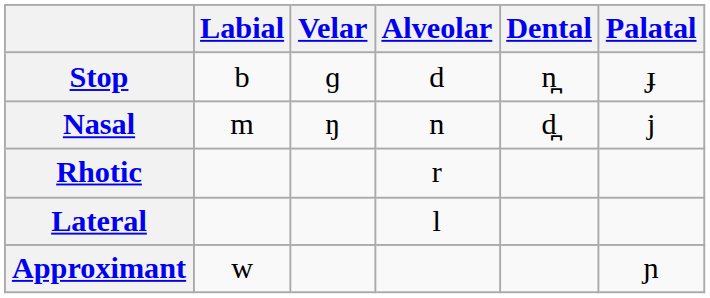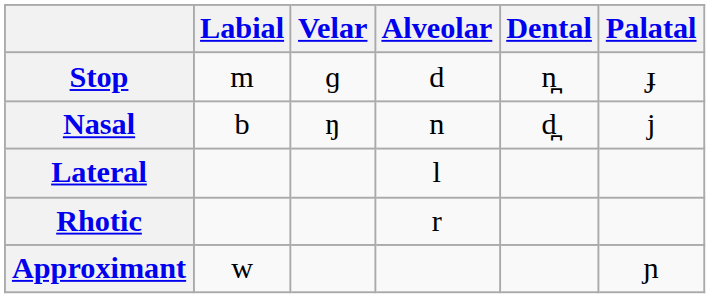 <table class="wikitable">
 <tr>
 <th></th>
 <th><a href='#'>Labial</a></th>
 <th><a href='#'>Velar</a></th>
 <th><a href='#'>Alveolar</a></th>
 <th><a href='#'>Dental</a></th>
 <th><a href='#'>Palatal</a></th>
 </tr>
 <tr align="center">
 <th><a href='#'>Stop</a></th>
-<td>b</td>
+<td>m</td>
 <td>ɡ</td>
 <td>d</td>
 <td>n̪</td>
 <td>ɟ</td>
 </tr>
 <tr align="center">
 <th><a href='#'>Nasal</a></th>
-<td>m</td>
+<td>b</td>
 <td>ŋ</td>
 <td>n</td>
 <td>d̪</td>
 <td>j</td>
 </tr>
 <tr align="center">
+<th><a href='#'>Lateral</a></th>
+<td></td>
+<td></td>
+<td>l</td>
+<td></td>
+<td></td>
+</tr>
+<tr align="center">
 <th><a href='#'>Rhotic</a></th>
 <td></td>
 <td></td>
 <td>r</td>
-<td></td>
-<td></td>
-</tr>
-<tr align="center">
-<th><a href='#'>Lateral</a></th>
-<td></td>
-<td></td>
-<td>l</td>
 <td></td>
 <td></td>
 </tr>
 <tr align="center">
 <th><a href='#'>Approximant</a></th>
 <td>w</td>
 <td></td>
 <td></td>
 <td></td>
 <td>ɲ</td>
 </tr>
 </table>
